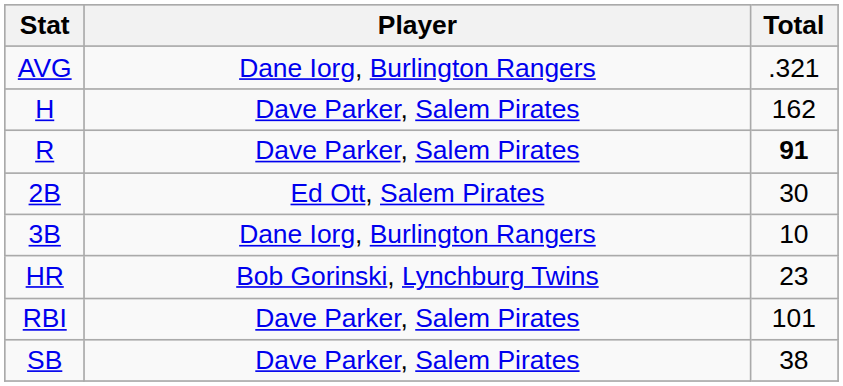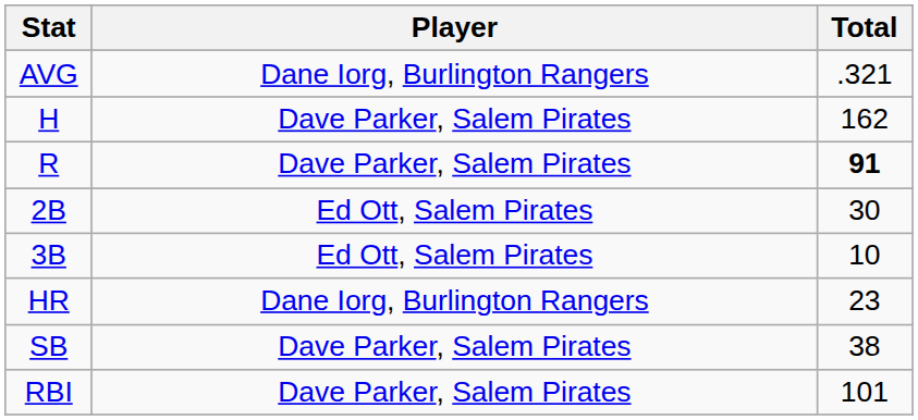 <table class="wikitable" width="40%" style="text-align:center;">
 <tr>
 <th width="5%">Stat</th>
 <th width="60%">Player</th>
 <th width="5%">Total</th>
 </tr>
 <tr>
 <td><a href='#'>AVG</a></td>
 <td><a href='#'>Dane Iorg</a>, <a href='#'>Burlington Rangers</a></td>
 <td>.321</td>
 </tr>
 <tr>
 <td><a href='#'>H</a></td>
 <td><a href='#'>Dave Parker</a>, <a href='#'>Salem Pirates</a></td>
 <td>162</td>
 </tr>
 <tr>
 <td><a href='#'>R</a></td>
 <td><a href='#'>Dave Parker</a>, <a href='#'>Salem Pirates</a></td>
 <td><strong>91</strong></td>
 </tr>
 <tr>
 <td><a href='#'>2B</a></td>
 <td><a href='#'>Ed Ott</a>, <a href='#'>Salem Pirates</a></td>
 <td>30</td>
 </tr>
 <tr>
 <td><a href='#'>3B</a></td>
-<td><a href='#'>Dane Iorg</a>, <a href='#'>Burlington Rangers</a></td>
+<td><a href='#'>Ed Ott</a>, <a href='#'>Salem Pirates</a></td>
 <td>10</td>
 </tr>
 <tr>
 <td><a href='#'>HR</a></td>
-<td><a href='#'>Bob Gorinski</a>, <a href='#'>Lynchburg Twins</a></td>
+<td><a href='#'>Dane Iorg</a>, <a href='#'>Burlington Rangers</a></td>
 <td>23</td>
+</tr>
+<tr>
+<td><a href='#'>SB</a></td>
+<td><a href='#'>Dave Parker</a>, <a href='#'>Salem Pirates</a></td>
+<td>38</td>
 </tr>
 <tr>
 <td><a href='#'>RBI</a></td>
 <td><a href='#'>Dave Parker</a>, <a href='#'>Salem Pirates</a></td>
 <td>101</td>
 </tr>
-<tr>
-<td><a href='#'>SB</a></td>
-<td><a href='#'>Dave Parker</a>, <a href='#'>Salem Pirates</a></td>
-<td>38</td>
-</tr>
 </table>
